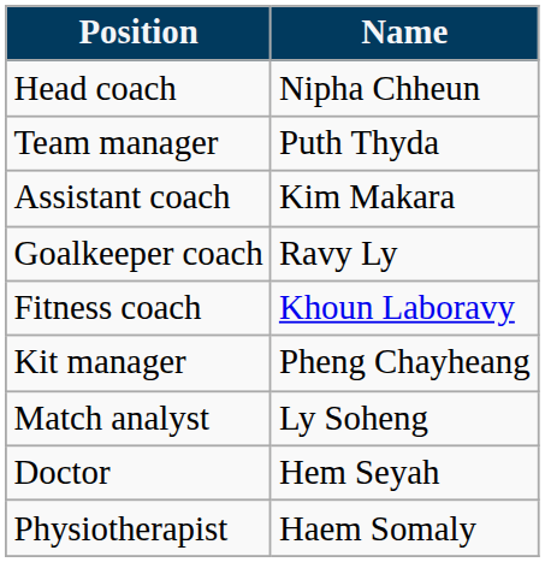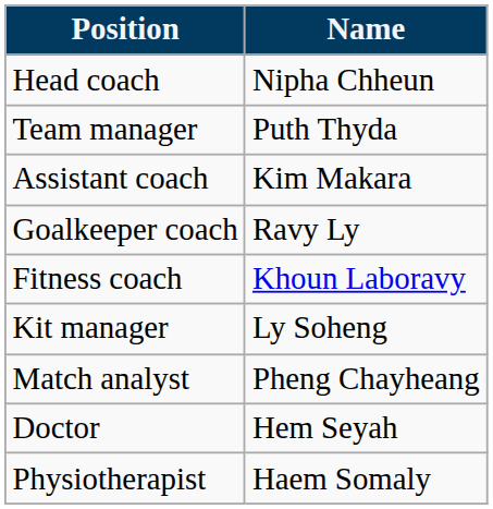 <table class="wikitable">
 <tr>
 <th style="background: #013A5E; color: #F4F5F8;">Position</th>
 <th style="background: #013A5E; color: #F4F5F8;">Name</th>
 </tr>
 <tr>
 <td>Head coach</td>
 <td> Nipha Chheun</td>
 </tr>
 <tr>
 <td>Team manager</td>
 <td> Puth Thyda</td>
 </tr>
 <tr>
 <td>Assistant coach</td>
 <td> Kim Makara</td>
 </tr>
 <tr>
 <td>Goalkeeper coach</td>
 <td> Ravy Ly</td>
 </tr>
 <tr>
 <td>Fitness coach</td>
 <td> <a href='#'>Khoun Laboravy</a></td>
 </tr>
 <tr>
 <td>Kit manager</td>
-<td> Pheng Chayheang</td>
+<td> Ly Soheng</td>
 </tr>
 <tr>
 <td>Match analyst</td>
-<td> Ly Soheng</td>
+<td> Pheng Chayheang</td>
 </tr>
 <tr>
 <td>Doctor</td>
 <td> Hem Seyah</td>
 </tr>
 <tr>
 <td>Physiotherapist</td>
 <td> Haem Somaly</td>
 </tr>
 </table>
